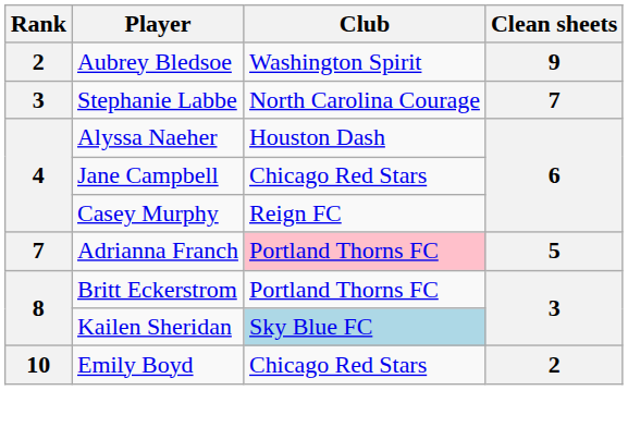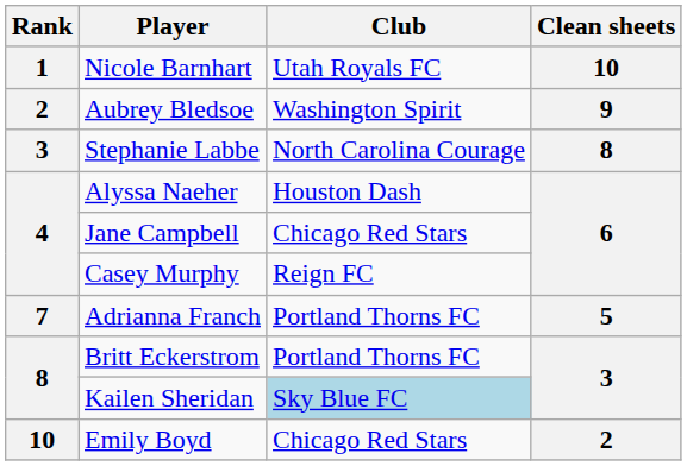 <table class="wikitable">
 <tr>
 <th>Rank</th>
 <th>Player</th>
 <th>Club</th>
 <th>Clean sheets</th>
+</tr>
+<tr>
+<th>1</th>
+<td> <a href='#'>Nicole Barnhart</a></td>
+<td><a href='#'>Utah Royals FC</a></td>
+<th>10</th>
 </tr>
 <tr>
 <th>2</th>
 <td> <a href='#'>Aubrey Bledsoe</a></td>
 <td><a href='#'>Washington Spirit</a></td>
 <th>9</th>
 </tr>
 <tr>
 <th>3</th>
 <td> <a href='#'>Stephanie Labbe</a></td>
 <td><a href='#'>North Carolina Courage</a></td>
-<th>7</th>
+<th>8</th>
 </tr>
 <tr>
 <th rowspan=3>4</th>
 <td> <a href='#'>Alyssa Naeher</a></td>
 <td><a href='#'>Houston Dash</a></td>
 <th rowspan=3>6</th>
 </tr>
 <tr>
 <td> <a href='#'>Jane Campbell</a></td>
 <td><a href='#'>Chicago Red Stars</a></td>
 </tr>
 <tr>
 <td> <a href='#'>Casey Murphy</a></td>
 <td><a href='#'>Reign FC</a></td>
 </tr>
 <tr>
 <th>7</th>
 <td> <a href='#'>Adrianna Franch</a></td>
-<td style="background: pink;"><a href='#'>Portland Thorns FC</a></td>
+<td><a href='#'>Portland Thorns FC</a></td>
 <th>5</th>
 </tr>
 <tr>
 <th rowspan=2>8</th>
 <td> <a href='#'>Britt Eckerstrom</a></td>
 <td><a href='#'>Portland Thorns FC</a></td>
 <th rowspan=2>3</th>
 </tr>
 <tr>
 <td> <a href='#'>Kailen Sheridan</a></td>
 <td style="background: lightblue;"><a href='#'>Sky Blue FC</a></td>
 </tr>
 <tr>
 <th>10</th>
 <td> <a href='#'>Emily Boyd</a></td>
 <td><a href='#'>Chicago Red Stars</a></td>
 <th>2</th>
 </tr>
 </table>
